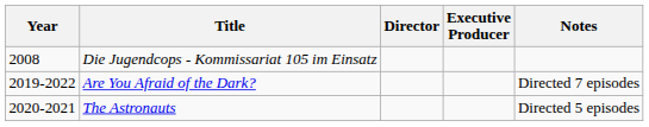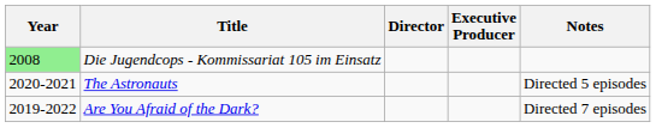 <table class="wikitable">
 <tr>
 <th>Year</th>
 <th>Title</th>
 <th>Director</th>
 <th>Executive<br>Producer</th>
 <th>Notes</th>
 </tr>
 <tr>
-<td>2008</td>
+<td style="background: lightgreen;">2008</td>
 <td><em>Die Jugendcops - Kommissariat 105 im Einsatz</em></td>
 <td></td>
 <td></td>
 <td></td>
+</tr>
+<tr>
+<td>2020-2021</td>
+<td><em><a href='#'>The Astronauts</a></em></td>
+<td></td>
+<td></td>
+<td>Directed 5 episodes</td>
 </tr>
 <tr>
 <td>2019-2022</td>
 <td><em><a href='#'>Are You Afraid of the Dark?</a></em></td>
 <td></td>
 <td></td>
 <td>Directed 7 episodes</td>
 </tr>
-<tr>
-<td>2020-2021</td>
-<td><em><a href='#'>The Astronauts</a></em></td>
-<td></td>
-<td></td>
-<td>Directed 5 episodes</td>
-</tr>
 </table>
